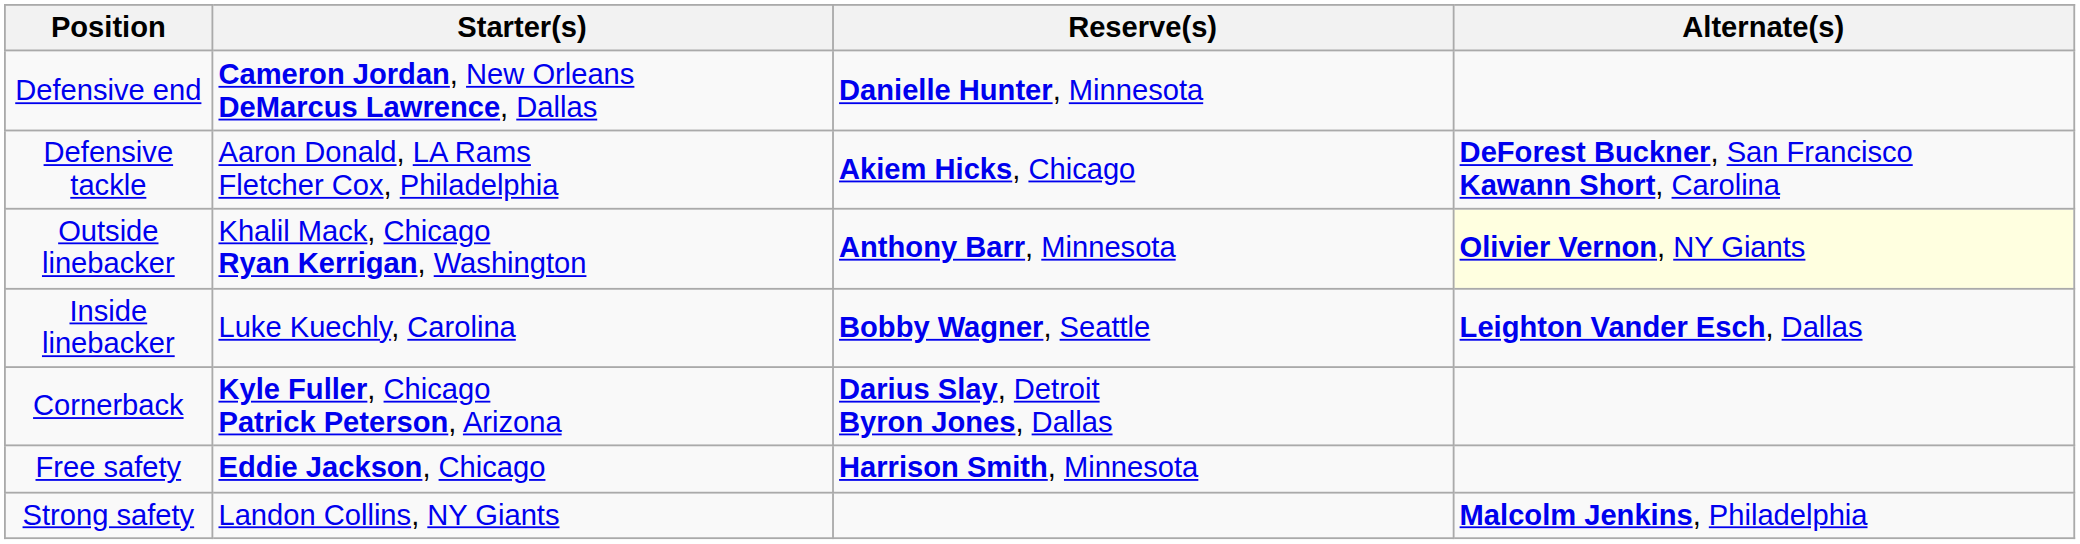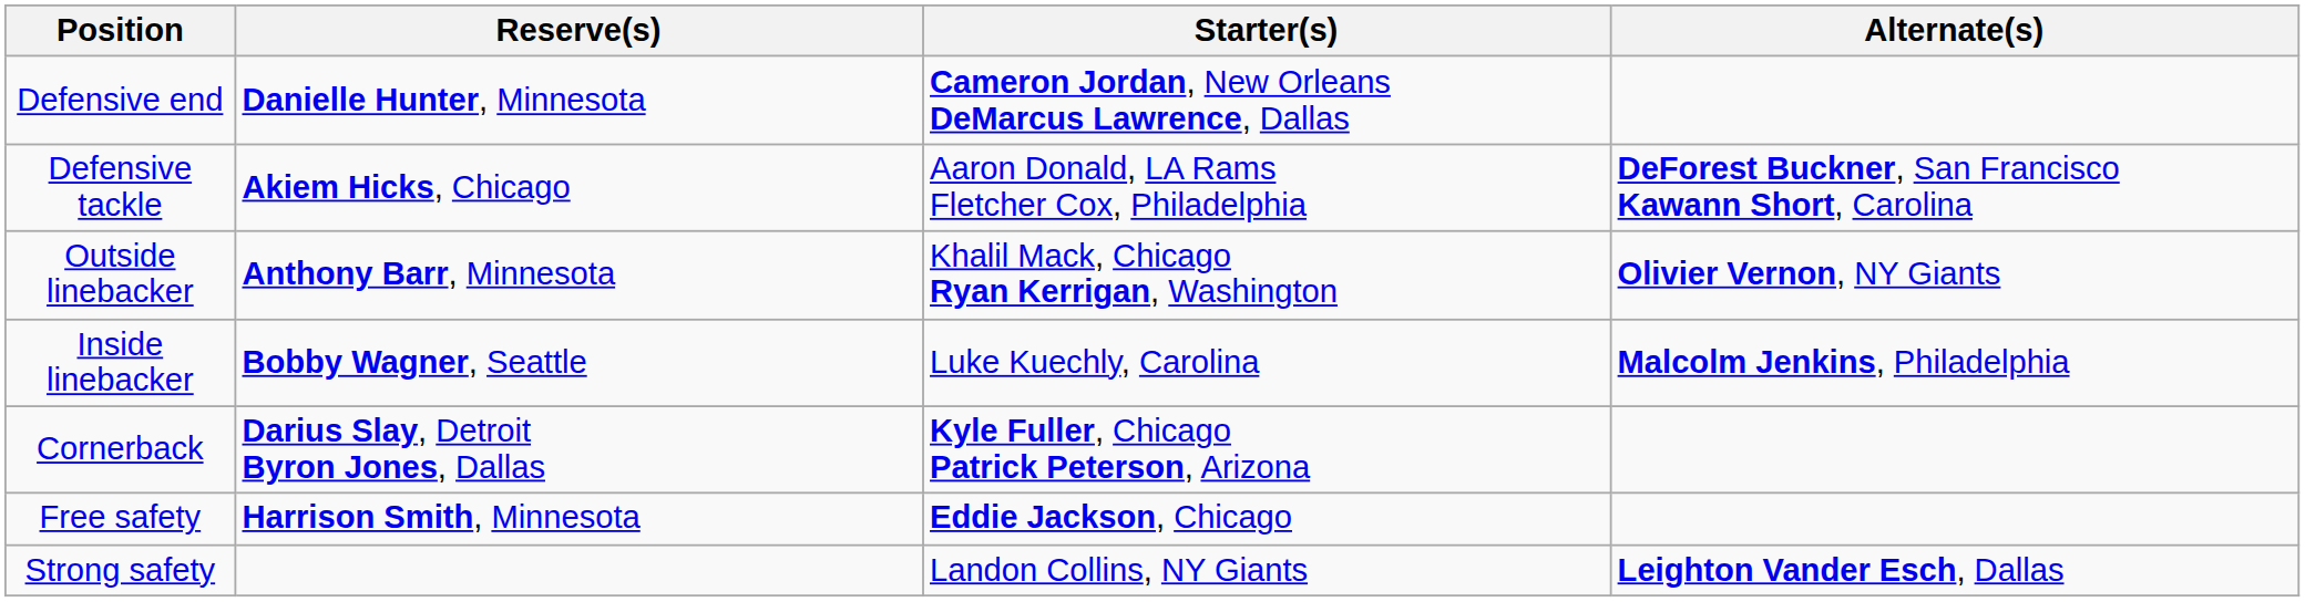 <table class="wikitable" style="width:90%;">
 <tr>
 <th style="width:10%;">Position</th>
+<th style="width:30%;">Reserve(s)</th>
 <th style="width:30%;">Starter(s)</th>
-<th style="width:30%;">Reserve(s)</th>
 <th style="width:30%;">Alternate(s)</th>
 </tr>
 <tr>
 <td align=center><a href='#'>Defensive end</a></td>
+<td> <strong><a href='#'>Danielle Hunter</a></strong>, <a href='#'>Minnesota</a></td>
 <td> <strong><a href='#'>Cameron Jordan</a></strong>, <a href='#'>New Orleans</a><br> <strong><a href='#'>DeMarcus Lawrence</a></strong>, <a href='#'>Dallas</a></td>
-<td> <strong><a href='#'>Danielle Hunter</a></strong>, <a href='#'>Minnesota</a></td>
 <td></td>
 </tr>
 <tr>
 <td align=center><a href='#'>Defensive tackle</a></td>
+<td> <strong><a href='#'>Akiem Hicks</a></strong>, <a href='#'>Chicago</a></td>
 <td> <a href='#'>Aaron Donald</a>, <a href='#'>LA Rams</a><br> <a href='#'>Fletcher Cox</a>, <a href='#'>Philadelphia</a></td>
-<td> <strong><a href='#'>Akiem Hicks</a></strong>, <a href='#'>Chicago</a></td>
 <td> <strong><a href='#'>DeForest Buckner</a></strong>, <a href='#'>San Francisco</a><br> <strong><a href='#'>Kawann Short</a></strong>, <a href='#'>Carolina</a></td>
 </tr>
 <tr>
 <td align=center><a href='#'>Outside linebacker</a></td>
+<td> <strong><a href='#'>Anthony Barr</a></strong>, <a href='#'>Minnesota</a></td>
 <td> <a href='#'>Khalil Mack</a>, <a href='#'>Chicago</a><br> <strong><a href='#'>Ryan Kerrigan</a></strong>, <a href='#'>Washington</a></td>
-<td> <strong><a href='#'>Anthony Barr</a></strong>, <a href='#'>Minnesota</a></td>
-<td style="background: lightyellow;"> <strong><a href='#'>Olivier Vernon</a></strong>, <a href='#'>NY Giants</a></td>
+<td> <strong><a href='#'>Olivier Vernon</a></strong>, <a href='#'>NY Giants</a></td>
 </tr>
 <tr>
 <td align=center><a href='#'>Inside linebacker</a></td>
+<td> <strong><a href='#'>Bobby Wagner</a></strong>, <a href='#'>Seattle</a></td>
 <td> <a href='#'>Luke Kuechly</a>, <a href='#'>Carolina</a></td>
-<td> <strong><a href='#'>Bobby Wagner</a></strong>, <a href='#'>Seattle</a></td>
-<td> <strong><a href='#'>Leighton Vander Esch</a></strong>, <a href='#'>Dallas</a></td>
+<td> <strong><a href='#'>Malcolm Jenkins</a></strong>, <a href='#'>Philadelphia</a></td>
 </tr>
 <tr>
 <td align=center><a href='#'>Cornerback</a></td>
+<td> <strong><a href='#'>Darius Slay</a></strong>, <a href='#'>Detroit</a><br> <strong><a href='#'>Byron Jones</a></strong>, <a href='#'>Dallas</a></td>
 <td> <strong><a href='#'>Kyle Fuller</a></strong>, <a href='#'>Chicago</a><br> <strong><a href='#'>Patrick Peterson</a></strong>, <a href='#'>Arizona</a></td>
-<td> <strong><a href='#'>Darius Slay</a></strong>, <a href='#'>Detroit</a><br> <strong><a href='#'>Byron Jones</a></strong>, <a href='#'>Dallas</a></td>
 <td></td>
 </tr>
 <tr>
 <td align=center><a href='#'>Free safety</a></td>
+<td> <strong><a href='#'>Harrison Smith</a></strong>, <a href='#'>Minnesota</a></td>
 <td> <strong><a href='#'>Eddie Jackson</a></strong>, <a href='#'>Chicago</a></td>
-<td> <strong><a href='#'>Harrison Smith</a></strong>, <a href='#'>Minnesota</a></td>
 <td></td>
 </tr>
 <tr>
 <td align=center><a href='#'>Strong safety</a></td>
+<td></td>
 <td> <a href='#'>Landon Collins</a>, <a href='#'>NY Giants</a></td>
-<td></td>
-<td> <strong><a href='#'>Malcolm Jenkins</a></strong>, <a href='#'>Philadelphia</a></td>
+<td> <strong><a href='#'>Leighton Vander Esch</a></strong>, <a href='#'>Dallas</a></td>
 </tr>
 </table>
